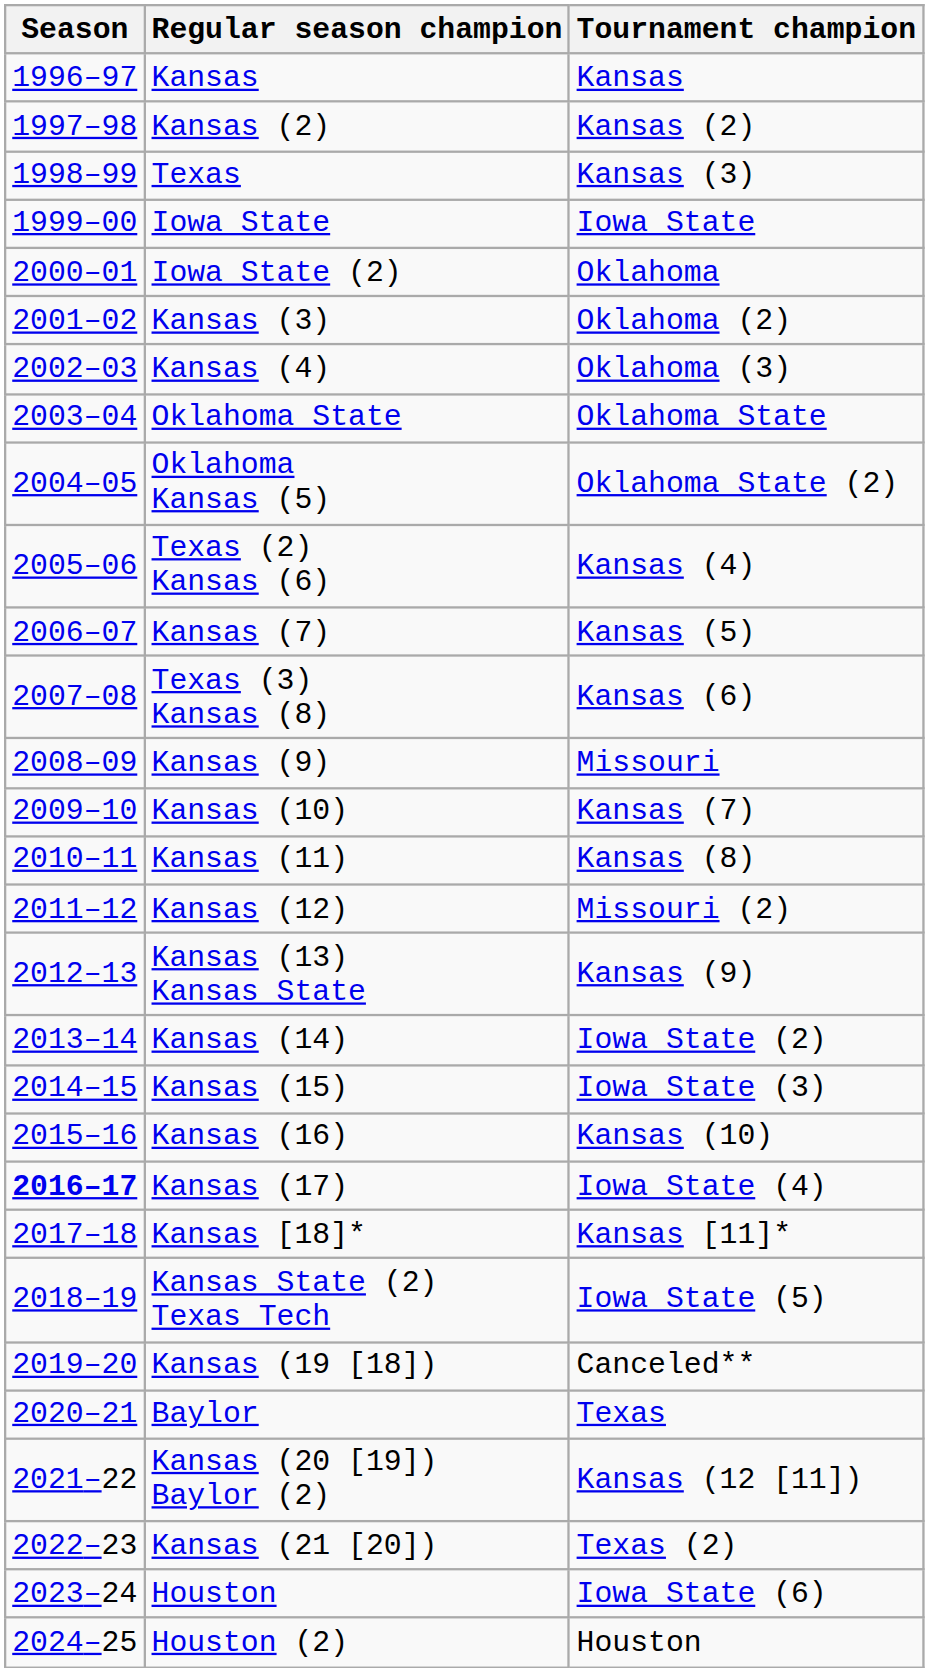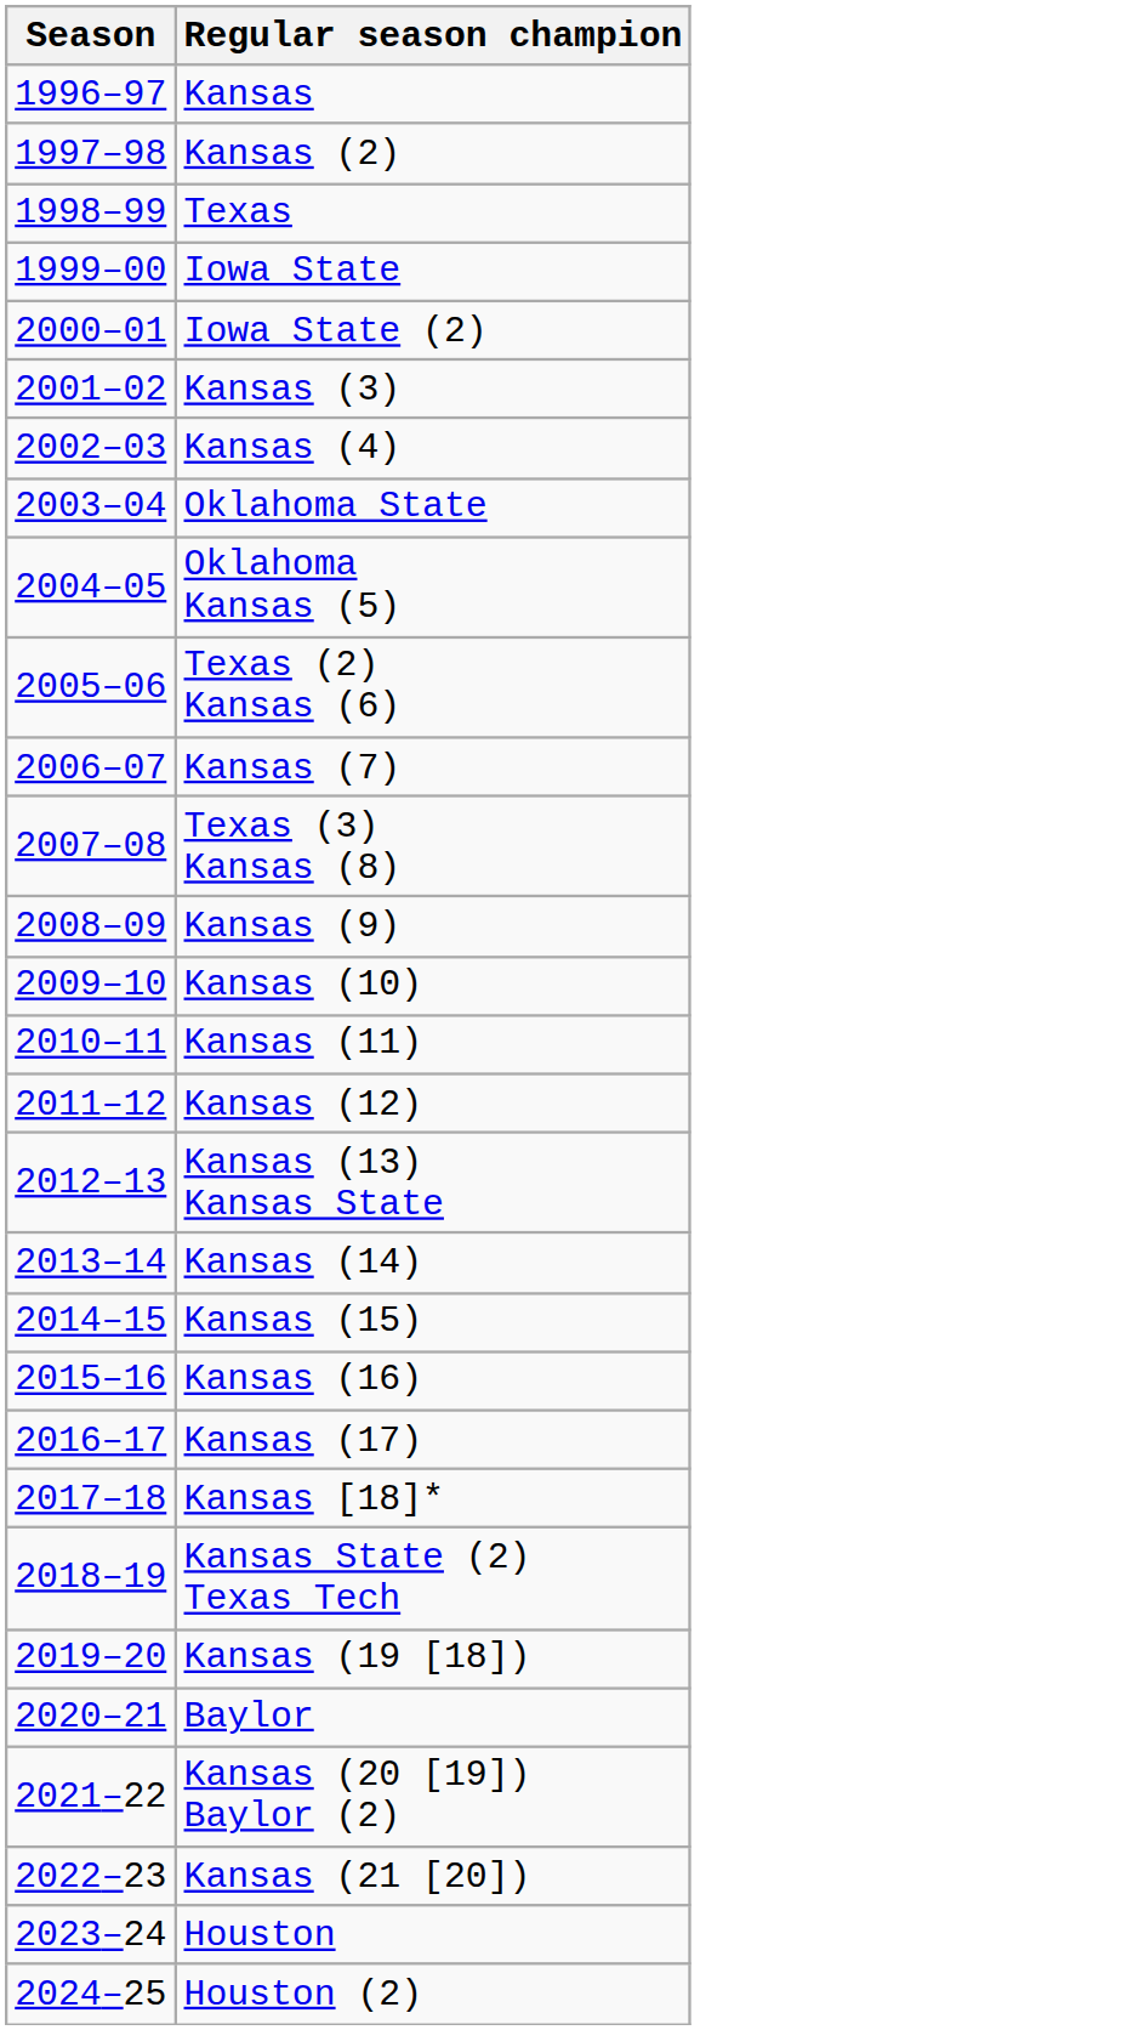 <table class="wikitable">
 <tr>
 <th>Season</th>
 <th>Regular season champion</th>
-<th>Tournament champion</th>
 </tr>
 <tr>
 <td><a href='#'>1996–97</a></td>
-<td><a href='#'>Kansas</a></td>
 <td><a href='#'>Kansas</a></td>
 </tr>
 <tr>
 <td><a href='#'>1997–98</a></td>
 <td><a href='#'>Kansas</a> (2)</td>
-<td><a href='#'>Kansas</a> (2)</td>
 </tr>
 <tr>
 <td><a href='#'>1998–99</a></td>
 <td><a href='#'>Texas</a></td>
-<td><a href='#'>Kansas</a> (3)</td>
 </tr>
 <tr>
 <td><a href='#'>1999–00</a></td>
-<td><a href='#'>Iowa State</a></td>
 <td><a href='#'>Iowa State</a></td>
 </tr>
 <tr>
 <td><a href='#'>2000–01</a></td>
 <td><a href='#'>Iowa State</a> (2)</td>
-<td><a href='#'>Oklahoma</a></td>
 </tr>
 <tr>
 <td><a href='#'>2001–02</a></td>
 <td><a href='#'>Kansas</a> (3)</td>
-<td><a href='#'>Oklahoma</a> (2)</td>
 </tr>
 <tr>
 <td><a href='#'>2002–03</a></td>
 <td><a href='#'>Kansas</a> (4)</td>
-<td><a href='#'>Oklahoma</a> (3)</td>
 </tr>
 <tr>
 <td><a href='#'>2003–04</a></td>
-<td><a href='#'>Oklahoma State</a></td>
 <td><a href='#'>Oklahoma State</a></td>
 </tr>
 <tr>
 <td><a href='#'>2004–05</a></td>
 <td><a href='#'>Oklahoma</a><br><a href='#'>Kansas</a> (5)</td>
-<td><a href='#'>Oklahoma State</a> (2)</td>
 </tr>
 <tr>
 <td><a href='#'>2005–06</a></td>
 <td><a href='#'>Texas</a> (2)<br><a href='#'>Kansas</a> (6)</td>
-<td><a href='#'>Kansas</a> (4)</td>
 </tr>
 <tr>
 <td><a href='#'>2006–07</a></td>
 <td><a href='#'>Kansas</a> (7)</td>
-<td><a href='#'>Kansas</a> (5)</td>
 </tr>
 <tr>
 <td><a href='#'>2007–08</a></td>
 <td><a href='#'>Texas</a> (3)<br><a href='#'>Kansas</a> (8)</td>
-<td><a href='#'>Kansas</a> (6)</td>
 </tr>
 <tr>
 <td><a href='#'>2008–09</a></td>
 <td><a href='#'>Kansas</a> (9)</td>
-<td><a href='#'>Missouri</a></td>
 </tr>
 <tr>
 <td><a href='#'>2009–10</a></td>
 <td><a href='#'>Kansas</a> (10)</td>
-<td><a href='#'>Kansas</a> (7)</td>
 </tr>
 <tr>
 <td><a href='#'>2010–11</a></td>
 <td><a href='#'>Kansas</a> (11)</td>
-<td><a href='#'>Kansas</a> (8)</td>
 </tr>
 <tr>
 <td><a href='#'>2011–12</a></td>
 <td><a href='#'>Kansas</a> (12)</td>
-<td><a href='#'>Missouri</a> (2)</td>
 </tr>
 <tr>
 <td><a href='#'>2012–13</a></td>
 <td><a href='#'>Kansas</a> (13)<br><a href='#'>Kansas State</a></td>
-<td><a href='#'>Kansas</a> (9)</td>
 </tr>
 <tr>
 <td><a href='#'>2013–14</a></td>
 <td><a href='#'>Kansas</a> (14)</td>
-<td><a href='#'>Iowa State</a> (2)</td>
 </tr>
 <tr>
 <td><a href='#'>2014–15</a></td>
 <td><a href='#'>Kansas</a> (15)</td>
-<td><a href='#'>Iowa State</a> (3)</td>
 </tr>
 <tr>
 <td><a href='#'>2015–16</a></td>
 <td><a href='#'>Kansas</a> (16)</td>
-<td><a href='#'>Kansas</a> (10)</td>
 </tr>
 <tr>
-<td><strong><a href='#'>2016–17</a></strong></td>
+<td><a href='#'>2016–17</a></td>
 <td><a href='#'>Kansas</a> (17)</td>
-<td><a href='#'>Iowa State</a> (4)</td>
 </tr>
 <tr>
 <td><a href='#'>2017–18</a></td>
 <td><a href='#'>Kansas</a> [18]*</td>
-<td><a href='#'>Kansas</a> [11]*</td>
 </tr>
 <tr>
 <td><a href='#'>2018–19</a></td>
 <td><a href='#'>Kansas State</a> (2)<br><a href='#'>Texas Tech</a></td>
-<td><a href='#'>Iowa State</a> (5)</td>
 </tr>
 <tr>
 <td><a href='#'>2019–20</a></td>
 <td><a href='#'>Kansas</a> (19 [18])</td>
-<td>Canceled**</td>
 </tr>
 <tr>
 <td><a href='#'>2020–21</a></td>
 <td><a href='#'>Baylor</a></td>
-<td><a href='#'>Texas</a></td>
 </tr>
 <tr>
 <td><a href='#'>2021</a><a href='#'>–</a>22</td>
 <td><a href='#'>Kansas</a> (20 [19])<br><a href='#'>Baylor</a> (2)</td>
-<td><a href='#'>Kansas</a> (12 [11])</td>
 </tr>
 <tr>
 <td><a href='#'>2022</a><a href='#'>–</a>23</td>
 <td><a href='#'>Kansas</a> (21 [20])</td>
-<td><a href='#'>Texas</a> (2)</td>
 </tr>
 <tr>
 <td><a href='#'>2023</a><a href='#'>–</a>24</td>
 <td><a href='#'>Houston</a></td>
-<td><a href='#'>Iowa State</a> (6)</td>
 </tr>
 <tr>
 <td><a href='#'>2024</a><a href='#'>–</a>25</td>
 <td><a href='#'>Houston</a> (2)</td>
-<td>Houston</td>
 </tr>
 </table>
